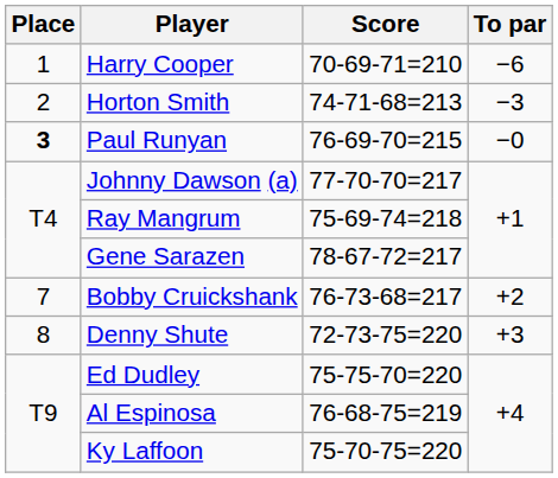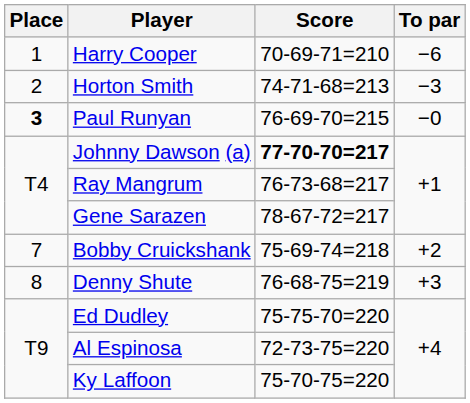 <table class="wikitable">
 <tr>
 <th>Place</th>
 <th>Player</th>
 <th>Score</th>
 <th>To par</th>
 </tr>
 <tr>
 <td align="center">1</td>
 <td> <a href='#'>Harry Cooper</a></td>
 <td>70-69-71=210</td>
 <td align="center">−6</td>
 </tr>
 <tr>
 <td align="center">2</td>
 <td> <a href='#'>Horton Smith</a></td>
 <td>74-71-68=213</td>
 <td align="center">−3</td>
 </tr>
 <tr>
 <td align="center"><strong>3</strong></td>
 <td> <a href='#'>Paul Runyan</a></td>
 <td>76-69-70=215</td>
 <td align="center">−0</td>
 </tr>
 <tr>
 <td rowspan="3" align="center">T4</td>
 <td> <a href='#'>Johnny Dawson</a> <a href='#'>(a)</a></td>
-<td>77-70-70=217</td>
+<td><strong>77-70-70=217</strong></td>
 <td rowspan="3" align="center">+1</td>
 </tr>
 <tr>
 <td> <a href='#'>Ray Mangrum</a></td>
-<td>75-69-74=218</td>
+<td>76-73-68=217</td>
 </tr>
 <tr>
 <td> <a href='#'>Gene Sarazen</a></td>
 <td>78-67-72=217</td>
 </tr>
 <tr>
 <td align="center">7</td>
 <td> <a href='#'>Bobby Cruickshank</a></td>
-<td>76-73-68=217</td>
+<td>75-69-74=218</td>
 <td align="center">+2</td>
 </tr>
 <tr>
 <td align="center">8</td>
 <td> <a href='#'>Denny Shute</a></td>
-<td>72-73-75=220</td>
+<td>76-68-75=219</td>
 <td align="center">+3</td>
 </tr>
 <tr>
 <td rowspan="3" align="center">T9</td>
 <td> <a href='#'>Ed Dudley</a></td>
 <td>75-75-70=220</td>
 <td rowspan="3" align="center">+4</td>
 </tr>
 <tr>
 <td> <a href='#'>Al Espinosa</a></td>
-<td>76-68-75=219</td>
+<td>72-73-75=220</td>
 </tr>
 <tr>
 <td> <a href='#'>Ky Laffoon</a></td>
 <td>75-70-75=220</td>
 </tr>
 </table>
